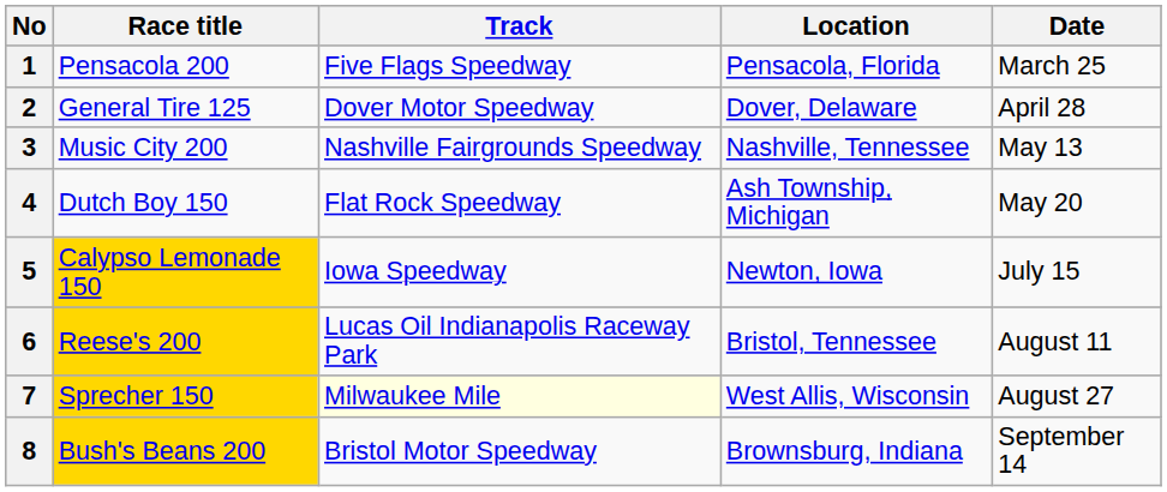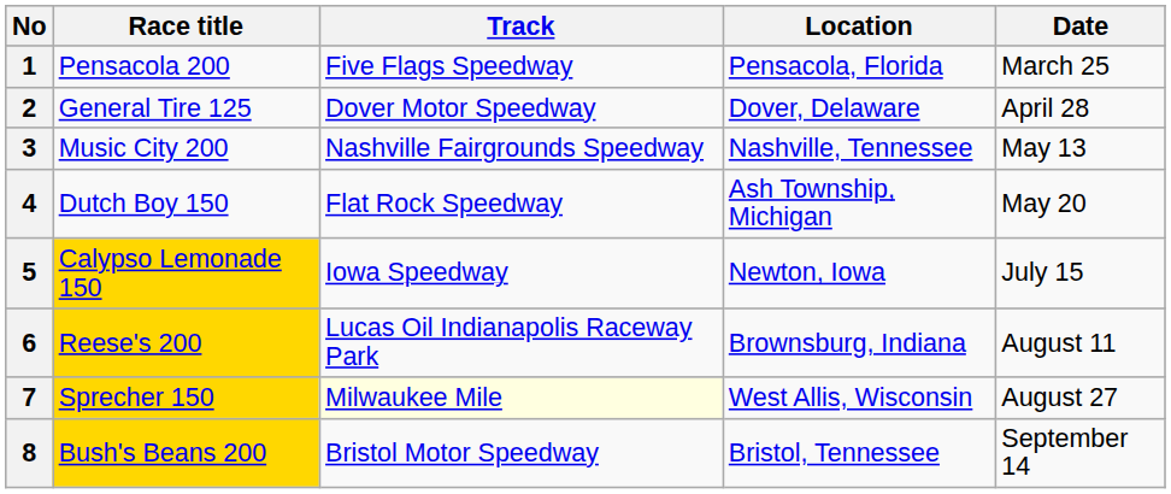 <table class="wikitable" style="font-size:85%">
 <tr>
 <th>No</th>
 <th>Race title</th>
 <th><a href='#'>Track</a></th>
 <th>Location</th>
 <th>Date</th>
 </tr>
 <tr>
 <th>1</th>
 <td><a href='#'>Pensacola 200</a></td>
 <td><a href='#'>Five Flags Speedway</a></td>
 <td><a href='#'>Pensacola, Florida</a></td>
 <td>March 25</td>
 </tr>
 <tr>
 <th>2</th>
 <td><a href='#'>General Tire 125</a></td>
 <td><a href='#'>Dover Motor Speedway</a></td>
 <td><a href='#'>Dover, Delaware</a></td>
 <td>April 28</td>
 </tr>
 <tr>
 <th>3</th>
 <td><a href='#'>Music City 200</a></td>
 <td><a href='#'>Nashville Fairgrounds Speedway</a></td>
 <td><a href='#'>Nashville, Tennessee</a></td>
 <td>May 13</td>
 </tr>
 <tr>
 <th>4</th>
 <td><a href='#'>Dutch Boy 150</a></td>
 <td><a href='#'>Flat Rock Speedway</a></td>
 <td><a href='#'>Ash Township, Michigan</a></td>
 <td>May 20</td>
 </tr>
 <tr>
 <th>5</th>
 <td bgcolor=gold><a href='#'>Calypso Lemonade 150</a></td>
 <td><a href='#'>Iowa Speedway</a></td>
 <td><a href='#'>Newton, Iowa</a></td>
 <td>July 15</td>
 </tr>
 <tr>
 <th>6</th>
 <td bgcolor=gold><a href='#'>Reese's 200</a></td>
 <td><a href='#'>Lucas Oil Indianapolis Raceway Park</a></td>
-<td><a href='#'>Bristol, Tennessee</a></td>
+<td><a href='#'>Brownsburg, Indiana</a></td>
 <td>August 11</td>
 </tr>
 <tr>
 <th>7</th>
 <td bgcolor=gold><a href='#'>Sprecher 150</a></td>
 <td style="background: lightyellow;"><a href='#'>Milwaukee Mile</a></td>
 <td><a href='#'>West Allis, Wisconsin</a></td>
 <td>August 27</td>
 </tr>
 <tr>
 <th>8</th>
 <td bgcolor=gold><a href='#'>Bush's Beans 200</a></td>
 <td><a href='#'>Bristol Motor Speedway</a></td>
-<td><a href='#'>Brownsburg, Indiana</a></td>
+<td><a href='#'>Bristol, Tennessee</a></td>
 <td>September 14</td>
 </tr>
 </table>
